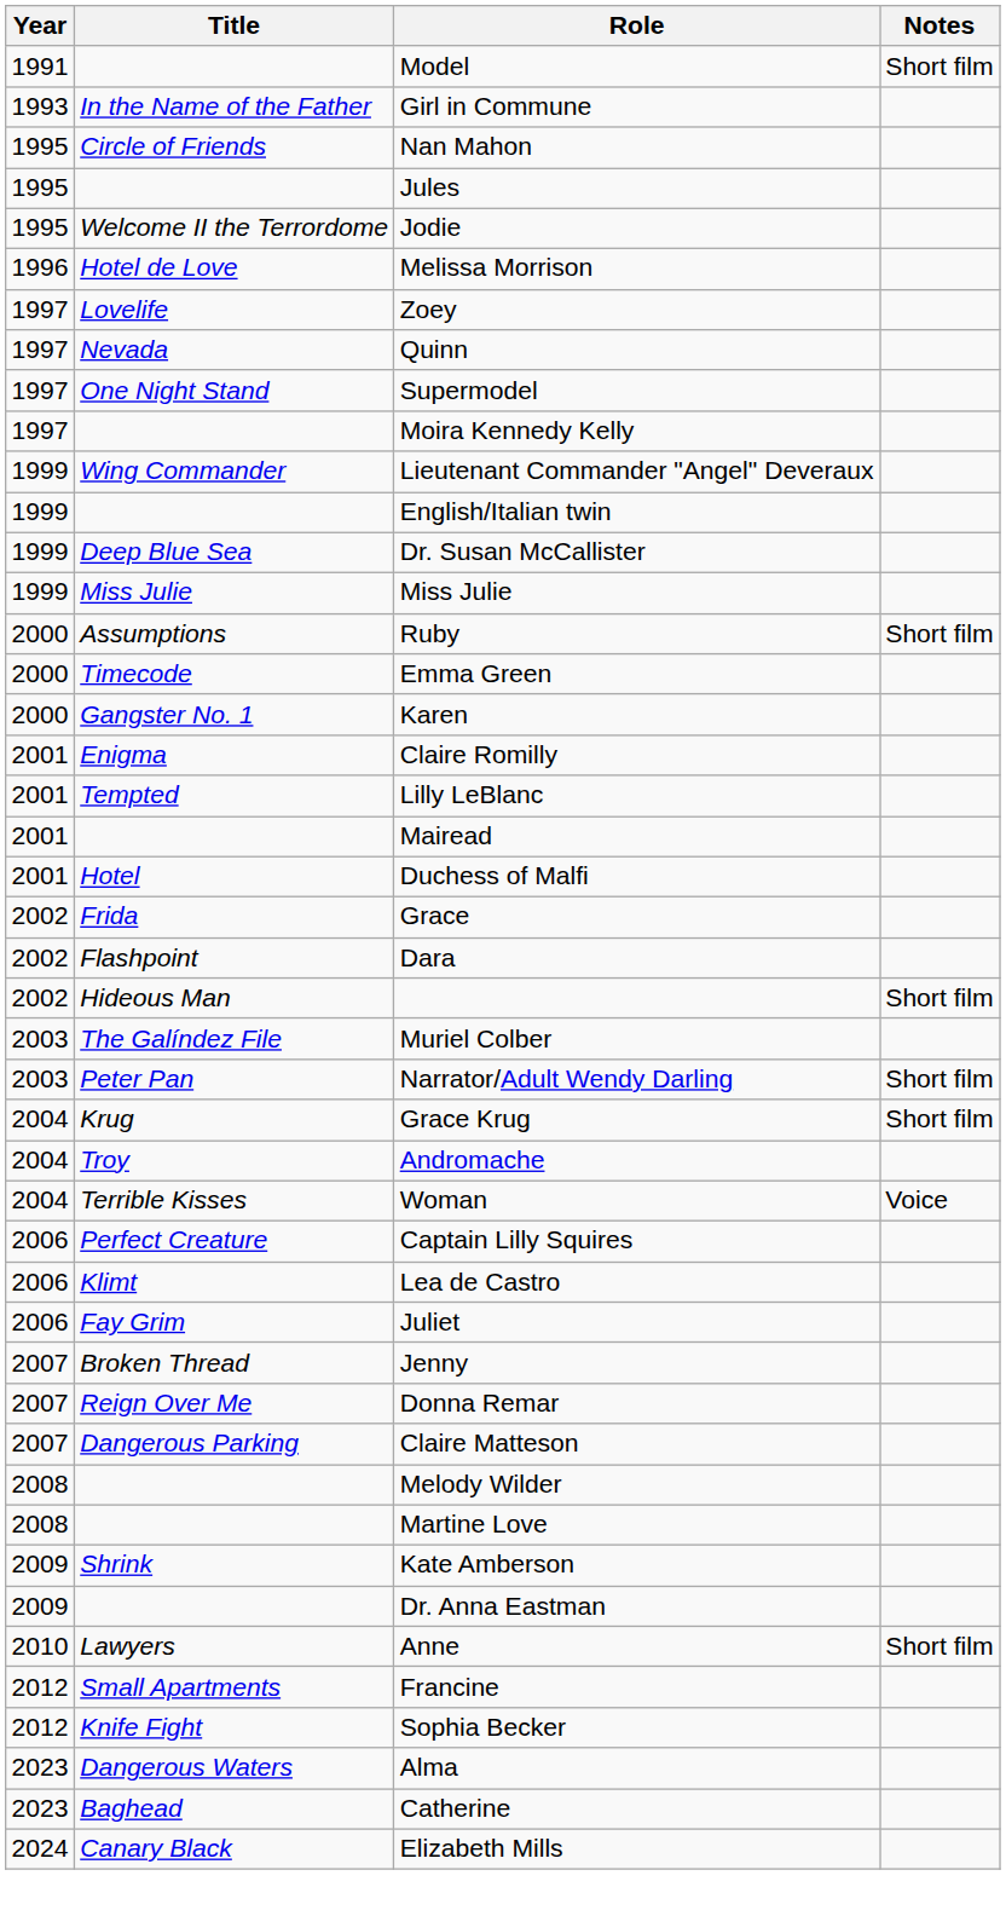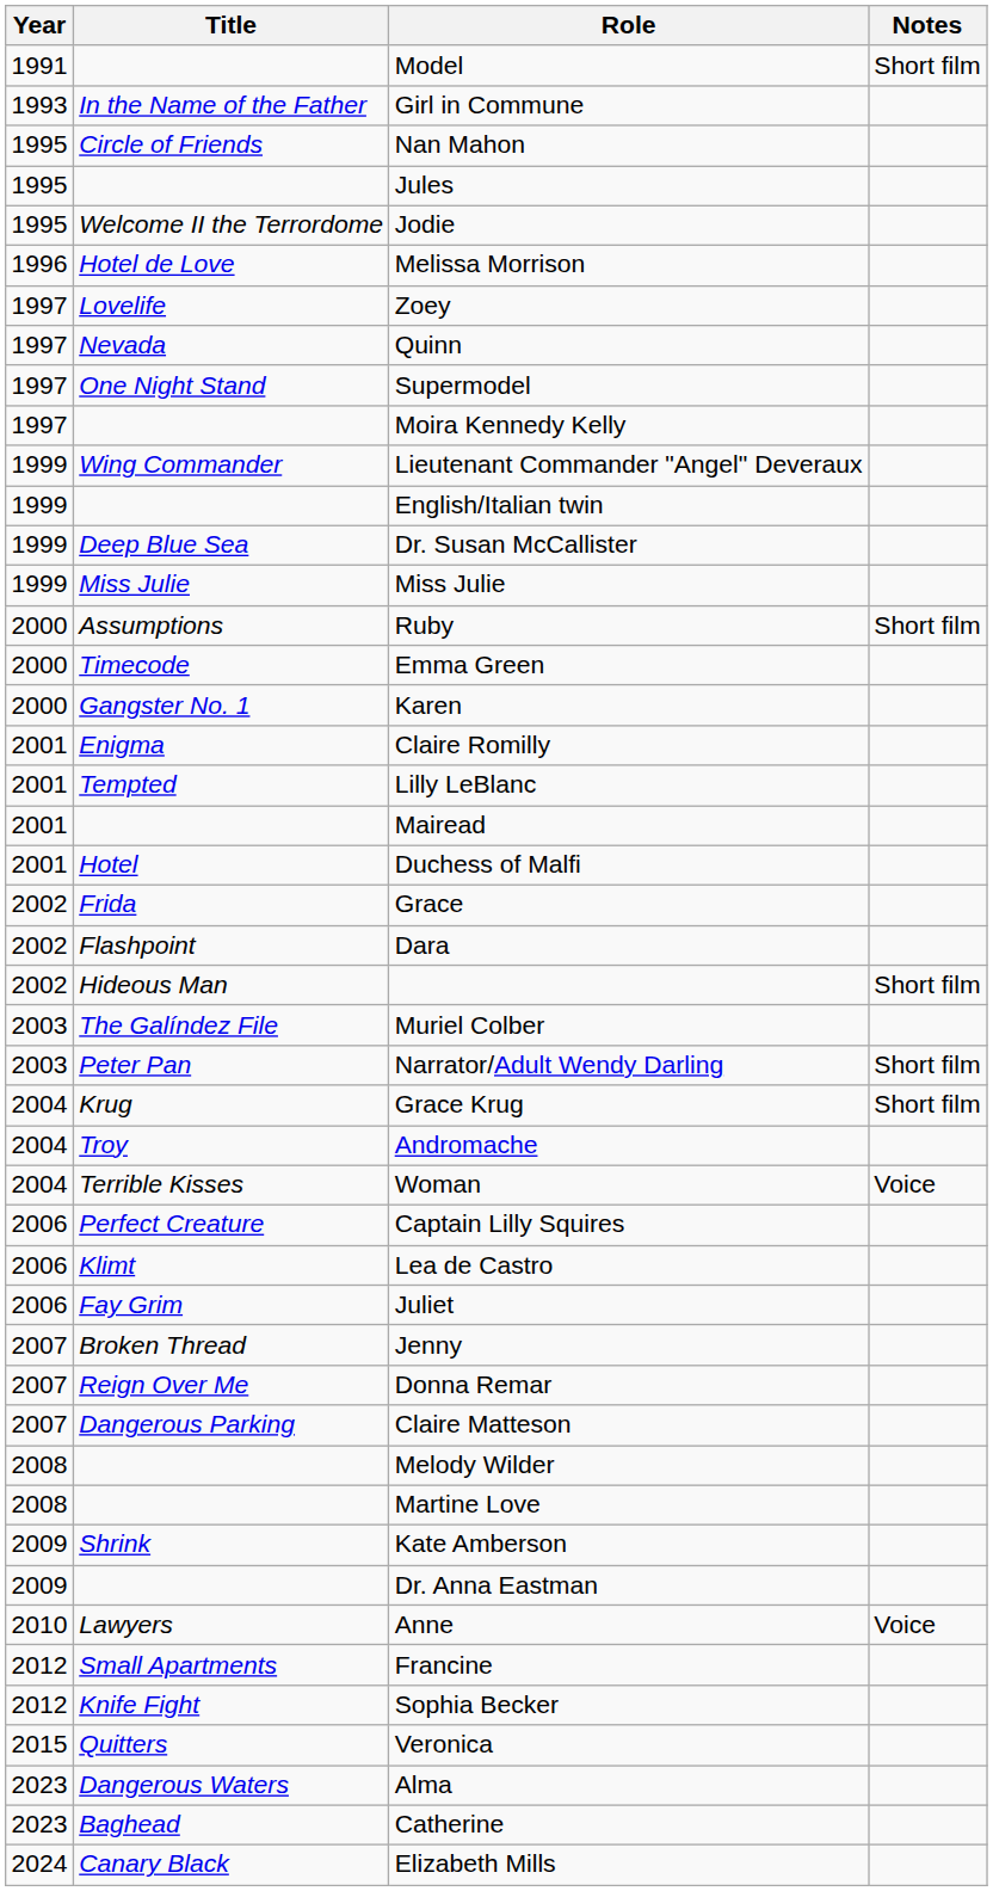 <table class="wikitable sortable">
 <tr>
 <th>Year</th>
 <th>Title</th>
 <th>Role</th>
 <th class="unsortable">Notes</th>
 </tr>
 <tr>
 <td>1991</td>
 <td><em></em></td>
 <td>Model</td>
 <td>Short film</td>
 </tr>
 <tr>
 <td>1993</td>
 <td><em><a href='#'>In the Name of the Father</a></em></td>
 <td>Girl in Commune</td>
 <td></td>
 </tr>
 <tr>
 <td>1995</td>
 <td><em><a href='#'>Circle of Friends</a></em></td>
 <td>Nan Mahon</td>
 <td></td>
 </tr>
 <tr>
 <td>1995</td>
 <td><em></em></td>
 <td>Jules</td>
 <td></td>
 </tr>
 <tr>
 <td>1995</td>
 <td><em>Welcome II the Terrordome</em></td>
 <td>Jodie</td>
 <td></td>
 </tr>
 <tr>
 <td>1996</td>
 <td><em><a href='#'>Hotel de Love</a></em></td>
 <td>Melissa Morrison</td>
 <td></td>
 </tr>
 <tr>
 <td>1997</td>
 <td><em><a href='#'>Lovelife</a></em></td>
 <td>Zoey</td>
 <td></td>
 </tr>
 <tr>
 <td>1997</td>
 <td><em><a href='#'>Nevada</a></em></td>
 <td>Quinn</td>
 <td></td>
 </tr>
 <tr>
 <td>1997</td>
 <td><em><a href='#'>One Night Stand</a></em></td>
 <td>Supermodel</td>
 <td></td>
 </tr>
 <tr>
 <td>1997</td>
 <td><em></em></td>
 <td>Moira Kennedy Kelly</td>
 <td></td>
 </tr>
 <tr>
 <td>1999</td>
 <td><em><a href='#'>Wing Commander</a></em></td>
 <td>Lieutenant Commander "Angel" Deveraux</td>
 <td></td>
 </tr>
 <tr>
 <td>1999</td>
 <td><em></em></td>
 <td>English/Italian twin</td>
 <td></td>
 </tr>
 <tr>
 <td>1999</td>
 <td><em><a href='#'>Deep Blue Sea</a></em></td>
 <td>Dr. Susan McCallister</td>
 <td></td>
 </tr>
 <tr>
 <td>1999</td>
 <td><em><a href='#'>Miss Julie</a></em></td>
 <td>Miss Julie</td>
 <td></td>
 </tr>
 <tr>
 <td>2000</td>
 <td><em>Assumptions</em></td>
 <td>Ruby</td>
 <td>Short film</td>
 </tr>
 <tr>
 <td>2000</td>
 <td><em><a href='#'>Timecode</a></em></td>
 <td>Emma Green</td>
 <td></td>
 </tr>
 <tr>
 <td>2000</td>
 <td><em><a href='#'>Gangster No. 1</a></em></td>
 <td>Karen</td>
 <td></td>
 </tr>
 <tr>
 <td>2001</td>
 <td><em><a href='#'>Enigma</a></em></td>
 <td>Claire Romilly</td>
 <td></td>
 </tr>
 <tr>
 <td>2001</td>
 <td><em><a href='#'>Tempted</a></em></td>
 <td>Lilly LeBlanc</td>
 <td></td>
 </tr>
 <tr>
 <td>2001</td>
 <td><em></em></td>
 <td>Mairead</td>
 <td></td>
 </tr>
 <tr>
 <td>2001</td>
 <td><em><a href='#'>Hotel</a></em></td>
 <td>Duchess of Malfi</td>
 <td></td>
 </tr>
 <tr>
 <td>2002</td>
 <td><em><a href='#'>Frida</a></em></td>
 <td>Grace</td>
 <td></td>
 </tr>
 <tr>
 <td>2002</td>
 <td><em>Flashpoint</em></td>
 <td>Dara</td>
 <td></td>
 </tr>
 <tr>
 <td>2002</td>
 <td><em>Hideous Man</em></td>
 <td></td>
 <td>Short film</td>
 </tr>
 <tr>
 <td>2003</td>
 <td><em><a href='#'>The Galíndez File</a></em></td>
 <td>Muriel Colber</td>
 <td></td>
 </tr>
 <tr>
 <td>2003</td>
 <td><em><a href='#'>Peter Pan</a></em></td>
 <td>Narrator/<a href='#'>Adult Wendy Darling</a></td>
 <td>Short film</td>
 </tr>
 <tr>
 <td>2004</td>
 <td><em>Krug</em></td>
 <td>Grace Krug</td>
 <td>Short film</td>
 </tr>
 <tr>
 <td>2004</td>
 <td><em><a href='#'>Troy</a></em></td>
 <td><a href='#'>Andromache</a></td>
 <td></td>
 </tr>
 <tr>
 <td>2004</td>
 <td><em>Terrible Kisses</em></td>
 <td>Woman</td>
 <td>Voice</td>
 </tr>
 <tr>
 <td>2006</td>
 <td><em><a href='#'>Perfect Creature</a></em></td>
 <td>Captain Lilly Squires</td>
 <td></td>
 </tr>
 <tr>
 <td>2006</td>
 <td><em><a href='#'>Klimt</a></em></td>
 <td>Lea de Castro</td>
 <td></td>
 </tr>
 <tr>
 <td>2006</td>
 <td><em><a href='#'>Fay Grim</a></em></td>
 <td>Juliet</td>
 <td></td>
 </tr>
 <tr>
 <td>2007</td>
 <td><em>Broken Thread</em></td>
 <td>Jenny</td>
 <td></td>
 </tr>
 <tr>
 <td>2007</td>
 <td><em><a href='#'>Reign Over Me</a></em></td>
 <td>Donna Remar</td>
 <td></td>
 </tr>
 <tr>
 <td>2007</td>
 <td><em><a href='#'>Dangerous Parking</a></em></td>
 <td>Claire Matteson</td>
 <td></td>
 </tr>
 <tr>
 <td>2008</td>
 <td><em></em></td>
 <td>Melody Wilder</td>
 <td></td>
 </tr>
 <tr>
 <td>2008</td>
 <td><em></em></td>
 <td>Martine Love</td>
 <td></td>
 </tr>
 <tr>
 <td>2009</td>
 <td><em><a href='#'>Shrink</a></em></td>
 <td>Kate Amberson</td>
 <td></td>
 </tr>
 <tr>
 <td>2009</td>
 <td><em></em></td>
 <td>Dr. Anna Eastman</td>
 <td></td>
 </tr>
 <tr>
 <td>2010</td>
 <td><em>Lawyers</em></td>
 <td>Anne</td>
-<td>Short film</td>
+<td>Voice</td>
 </tr>
 <tr>
 <td>2012</td>
 <td><em><a href='#'>Small Apartments</a></em></td>
 <td>Francine</td>
 <td></td>
 </tr>
 <tr>
 <td>2012</td>
 <td><em><a href='#'>Knife Fight</a></em></td>
 <td>Sophia Becker</td>
+<td></td>
+</tr>
+<tr>
+<td>2015</td>
+<td><em><a href='#'>Quitters</a></em></td>
+<td>Veronica</td>
 <td></td>
 </tr>
 <tr>
 <td>2023</td>
 <td><em><a href='#'>Dangerous Waters</a></em></td>
 <td>Alma</td>
 <td></td>
 </tr>
 <tr>
 <td>2023</td>
 <td><em><a href='#'>Baghead</a></em></td>
 <td>Catherine</td>
 <td></td>
 </tr>
 <tr>
 <td>2024</td>
 <td><em><a href='#'>Canary Black</a></em></td>
 <td>Elizabeth Mills</td>
 <td></td>
 </tr>
 </table>
